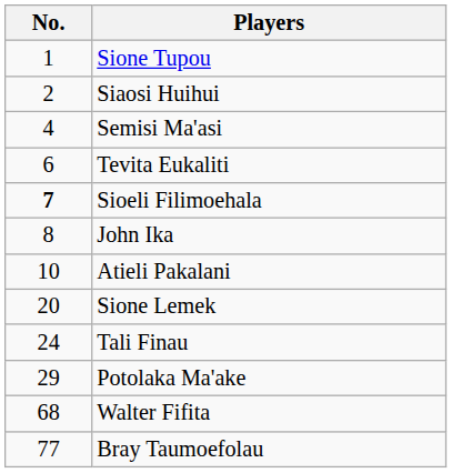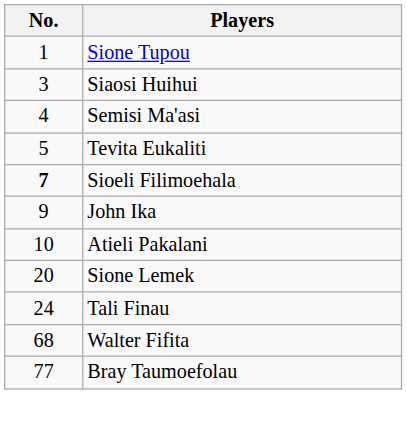 <table class="wikitable" style="text-align: center; width:25%">
 <tr>
 <th>No.</th>
 <th>Players</th>
 </tr>
 <tr>
 <td>1</td>
 <td align="left"><a href='#'>Sione Tupou</a></td>
 </tr>
 <tr>
-<td>2</td>
+<td>3</td>
 <td align="left">Siaosi Huihui</td>
 </tr>
 <tr>
 <td>4</td>
 <td align="left">Semisi Ma'asi</td>
 </tr>
 <tr>
-<td>6</td>
+<td>5</td>
 <td align="left">Tevita Eukaliti</td>
 </tr>
 <tr>
 <td><strong>7</strong></td>
 <td align="left">Sioeli Filimoehala</td>
 </tr>
 <tr>
-<td>8</td>
+<td>9</td>
 <td align="left">John Ika</td>
 </tr>
 <tr>
 <td>10</td>
 <td align="left">Atieli Pakalani</td>
 </tr>
 <tr>
 <td>20</td>
 <td align="left">Sione Lemek</td>
 </tr>
 <tr>
 <td>24</td>
 <td align="left">Tali Finau</td>
 </tr>
 <tr>
-<td>29</td>
-<td align="left">Potolaka Ma'ake</td>
-</tr>
-<tr>
 <td>68</td>
 <td align="left">Walter Fifita</td>
 </tr>
 <tr>
 <td>77</td>
 <td align="left">Bray Taumoefolau</td>
 </tr>
 </table>
